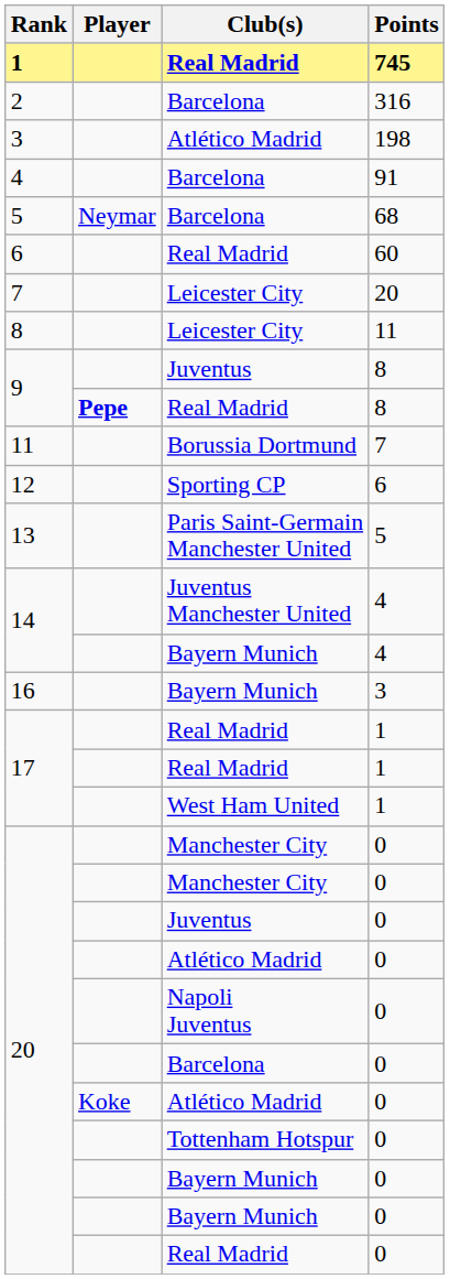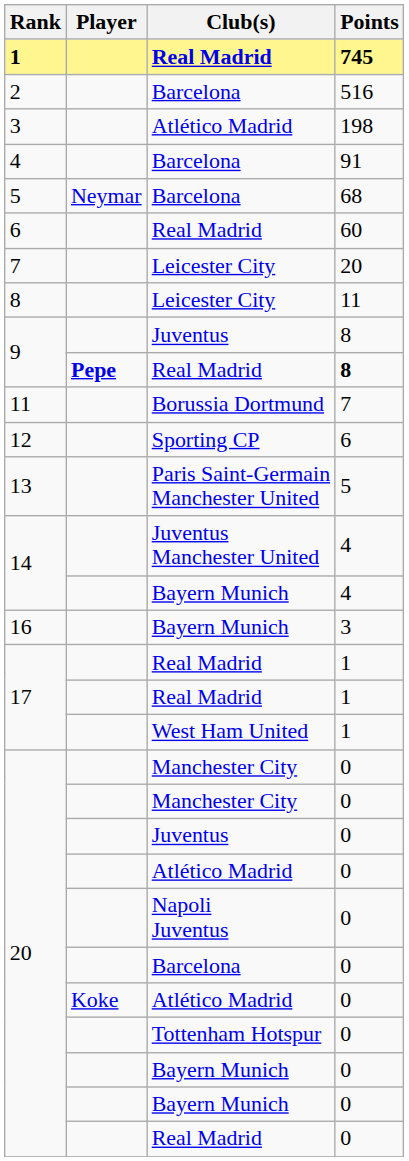 <table class="wikitable sortable">
 <tr>
 <th>Rank</th>
 <th>Player</th>
 <th>Club(s)</th>
 <th>Points</th>
 </tr>
 <tr style="background-color:#FFF68F;font-weight:bold">
 <td>1</td>
 <td> </td>
 <td> <a href='#'>Real Madrid</a></td>
 <td>745</td>
 </tr>
 <tr>
 <td>2</td>
 <td> </td>
 <td> <a href='#'>Barcelona</a></td>
-<td>316</td>
+<td>516</td>
 </tr>
 <tr>
 <td>3</td>
 <td> </td>
 <td> <a href='#'>Atlético Madrid</a></td>
 <td>198</td>
 </tr>
 <tr>
 <td>4</td>
 <td> </td>
 <td> <a href='#'>Barcelona</a></td>
 <td>91</td>
 </tr>
 <tr>
 <td>5</td>
 <td> <a href='#'>Neymar</a></td>
 <td> <a href='#'>Barcelona</a></td>
 <td>68</td>
 </tr>
 <tr>
 <td>6</td>
 <td> </td>
 <td> <a href='#'>Real Madrid</a></td>
 <td>60</td>
 </tr>
 <tr>
 <td>7</td>
 <td> </td>
 <td> <a href='#'>Leicester City</a></td>
 <td>20</td>
 </tr>
 <tr>
 <td>8</td>
 <td> </td>
 <td> <a href='#'>Leicester City</a></td>
 <td>11</td>
 </tr>
 <tr>
 <td rowspan=2>9</td>
 <td> </td>
 <td> <a href='#'>Juventus</a></td>
 <td>8</td>
 </tr>
 <tr>
 <td><strong> <a href='#'>Pepe</a></strong></td>
 <td> <a href='#'>Real Madrid</a></td>
-<td>8</td>
+<td><strong>8</strong></td>
 </tr>
 <tr>
 <td>11</td>
 <td> </td>
 <td> <a href='#'>Borussia Dortmund</a></td>
 <td>7</td>
 </tr>
 <tr>
 <td>12</td>
 <td> </td>
 <td> <a href='#'>Sporting CP</a></td>
 <td>6</td>
 </tr>
 <tr>
 <td>13</td>
 <td> </td>
 <td> <a href='#'>Paris Saint-Germain</a><br> <a href='#'>Manchester United</a></td>
 <td>5</td>
 </tr>
 <tr>
 <td rowspan=2>14</td>
 <td> </td>
 <td> <a href='#'>Juventus</a><br> <a href='#'>Manchester United</a></td>
 <td>4</td>
 </tr>
 <tr>
 <td> </td>
 <td> <a href='#'>Bayern Munich</a></td>
 <td>4</td>
 </tr>
 <tr>
 <td>16</td>
 <td> </td>
 <td> <a href='#'>Bayern Munich</a></td>
 <td>3</td>
 </tr>
 <tr>
 <td rowspan=3>17</td>
 <td> </td>
 <td> <a href='#'>Real Madrid</a></td>
 <td>1</td>
 </tr>
 <tr>
 <td> </td>
 <td> <a href='#'>Real Madrid</a></td>
 <td>1</td>
 </tr>
 <tr>
 <td> </td>
 <td> <a href='#'>West Ham United</a></td>
 <td>1</td>
 </tr>
 <tr>
 <td rowspan=11>20</td>
 <td> </td>
 <td> <a href='#'>Manchester City</a></td>
 <td>0</td>
 </tr>
 <tr>
 <td> </td>
 <td> <a href='#'>Manchester City</a></td>
 <td>0</td>
 </tr>
 <tr>
 <td> </td>
 <td> <a href='#'>Juventus</a></td>
 <td>0</td>
 </tr>
 <tr>
 <td> </td>
 <td> <a href='#'>Atlético Madrid</a></td>
 <td>0</td>
 </tr>
 <tr>
 <td> </td>
 <td> <a href='#'>Napoli</a><br> <a href='#'>Juventus</a></td>
 <td>0</td>
 </tr>
 <tr>
 <td> </td>
 <td> <a href='#'>Barcelona</a></td>
 <td>0</td>
 </tr>
 <tr>
 <td> <a href='#'>Koke</a></td>
 <td> <a href='#'>Atlético Madrid</a></td>
 <td>0</td>
 </tr>
 <tr>
 <td> </td>
 <td> <a href='#'>Tottenham Hotspur</a></td>
 <td>0</td>
 </tr>
 <tr>
 <td> </td>
 <td> <a href='#'>Bayern Munich</a></td>
 <td>0</td>
 </tr>
 <tr>
 <td> </td>
 <td> <a href='#'>Bayern Munich</a></td>
 <td>0</td>
 </tr>
 <tr>
 <td> </td>
 <td> <a href='#'>Real Madrid</a></td>
 <td>0</td>
 </tr>
 </table>
